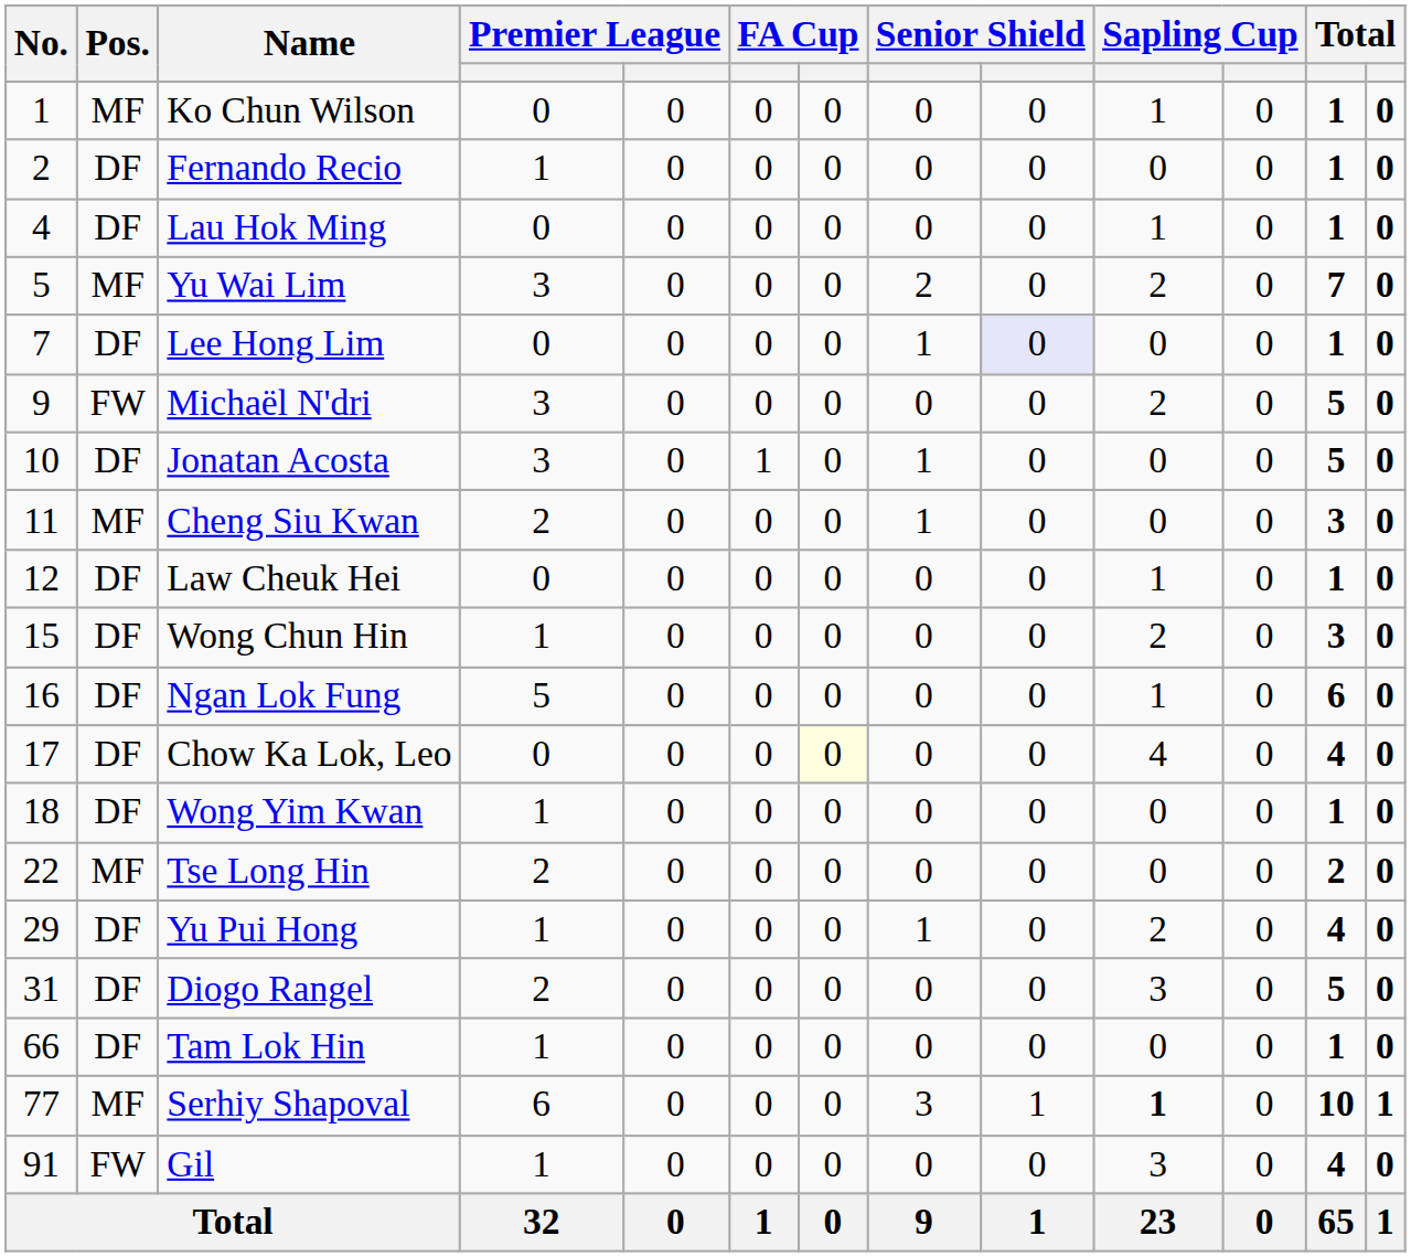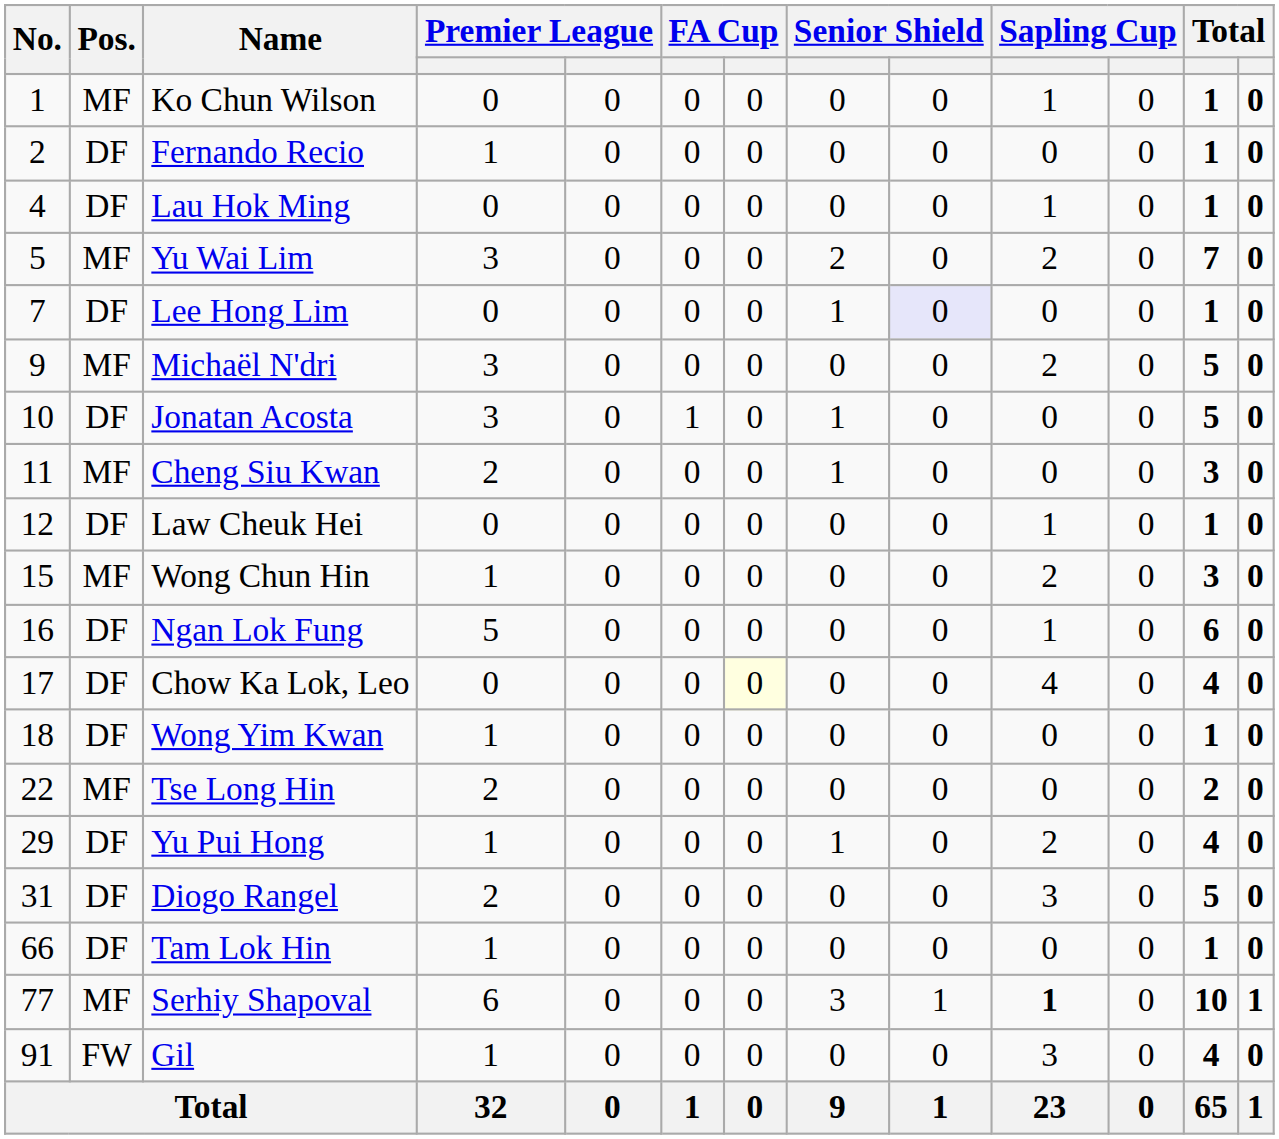 <table class="wikitable sortable" style="text-align: center">
 <tr>
 <th rowspan="2">No.</th>
 <th rowspan="2">Pos.</th>
 <th rowspan="2">Name</th>
 <th colspan="2"><a href='#'>Premier League</a></th>
 <th colspan="2"><a href='#'>FA Cup</a></th>
 <th colspan="2"><a href='#'>Senior Shield</a></th>
 <th colspan="2"><a href='#'>Sapling Cup</a></th>
 <th colspan="2"><strong>Total</strong></th>
 </tr>
 <tr>
 <th></th>
 <th></th>
 <th></th>
 <th></th>
 <th></th>
 <th></th>
 <th></th>
 <th></th>
 <th></th>
 <th></th>
 </tr>
 <tr>
 <td>1</td>
 <td>MF</td>
 <td align=left> Ko Chun Wilson</td>
 <td>0</td>
 <td>0</td>
 <td>0</td>
 <td>0</td>
 <td>0</td>
 <td>0</td>
 <td>1</td>
 <td>0</td>
 <td><strong>1</strong></td>
 <td><strong>0</strong></td>
 </tr>
 <tr>
 <td>2</td>
 <td>DF</td>
 <td align=left> <a href='#'>Fernando Recio</a></td>
 <td>1</td>
 <td>0</td>
 <td>0</td>
 <td>0</td>
 <td>0</td>
 <td>0</td>
 <td>0</td>
 <td>0</td>
 <td><strong>1</strong></td>
 <td><strong>0</strong></td>
 </tr>
 <tr>
 <td>4</td>
 <td>DF</td>
 <td align=left> <a href='#'>Lau Hok Ming</a></td>
 <td>0</td>
 <td>0</td>
 <td>0</td>
 <td>0</td>
 <td>0</td>
 <td>0</td>
 <td>1</td>
 <td>0</td>
 <td><strong>1</strong></td>
 <td><strong>0</strong></td>
 </tr>
 <tr>
 <td>5</td>
 <td>MF</td>
 <td align=left> <a href='#'>Yu Wai Lim</a></td>
 <td>3</td>
 <td>0</td>
 <td>0</td>
 <td>0</td>
 <td>2</td>
 <td>0</td>
 <td>2</td>
 <td>0</td>
 <td><strong>7</strong></td>
 <td><strong>0</strong></td>
 </tr>
 <tr>
 <td>7</td>
 <td>DF</td>
 <td align=left> <a href='#'>Lee Hong Lim</a></td>
 <td>0</td>
 <td>0</td>
 <td>0</td>
 <td>0</td>
 <td>1</td>
 <td style="background: lavender;">0</td>
 <td>0</td>
 <td>0</td>
 <td><strong>1</strong></td>
 <td><strong>0</strong></td>
 </tr>
 <tr>
 <td>9</td>
-<td>FW</td>
+<td>MF</td>
 <td align=left> <a href='#'>Michaël N'dri</a></td>
 <td>3</td>
 <td>0</td>
 <td>0</td>
 <td>0</td>
 <td>0</td>
 <td>0</td>
 <td>2</td>
 <td>0</td>
 <td><strong>5</strong></td>
 <td><strong>0</strong></td>
 </tr>
 <tr>
 <td>10</td>
 <td>DF</td>
 <td align=left> <a href='#'>Jonatan Acosta</a></td>
 <td>3</td>
 <td>0</td>
 <td>1</td>
 <td>0</td>
 <td>1</td>
 <td>0</td>
 <td>0</td>
 <td>0</td>
 <td><strong>5</strong></td>
 <td><strong>0</strong></td>
 </tr>
 <tr>
 <td>11</td>
 <td>MF</td>
 <td align=left> <a href='#'>Cheng Siu Kwan</a></td>
 <td>2</td>
 <td>0</td>
 <td>0</td>
 <td>0</td>
 <td>1</td>
 <td>0</td>
 <td>0</td>
 <td>0</td>
 <td><strong>3</strong></td>
 <td><strong>0</strong></td>
 </tr>
 <tr>
 <td>12</td>
 <td>DF</td>
 <td align=left> Law Cheuk Hei</td>
 <td>0</td>
 <td>0</td>
 <td>0</td>
 <td>0</td>
 <td>0</td>
 <td>0</td>
 <td>1</td>
 <td>0</td>
 <td><strong>1</strong></td>
 <td><strong>0</strong></td>
 </tr>
 <tr>
 <td>15</td>
-<td>DF</td>
+<td>MF</td>
 <td align=left> Wong Chun Hin</td>
 <td>1</td>
 <td>0</td>
 <td>0</td>
 <td>0</td>
 <td>0</td>
 <td>0</td>
 <td>2</td>
 <td>0</td>
 <td><strong>3</strong></td>
 <td><strong>0</strong></td>
 </tr>
 <tr>
 <td>16</td>
 <td>DF</td>
 <td align=left> <a href='#'>Ngan Lok Fung</a></td>
 <td>5</td>
 <td>0</td>
 <td>0</td>
 <td>0</td>
 <td>0</td>
 <td>0</td>
 <td>1</td>
 <td>0</td>
 <td><strong>6</strong></td>
 <td><strong>0</strong></td>
 </tr>
 <tr>
 <td>17</td>
 <td>DF</td>
 <td align=left> Chow Ka Lok, Leo</td>
 <td>0</td>
 <td>0</td>
 <td>0</td>
 <td style="background: lightyellow;">0</td>
 <td>0</td>
 <td>0</td>
 <td>4</td>
 <td>0</td>
 <td><strong>4</strong></td>
 <td><strong>0</strong></td>
 </tr>
 <tr>
 <td>18</td>
 <td>DF</td>
 <td align=left> <a href='#'>Wong Yim Kwan</a></td>
 <td>1</td>
 <td>0</td>
 <td>0</td>
 <td>0</td>
 <td>0</td>
 <td>0</td>
 <td>0</td>
 <td>0</td>
 <td><strong>1</strong></td>
 <td><strong>0</strong></td>
 </tr>
 <tr>
 <td>22</td>
 <td>MF</td>
 <td align=left> <a href='#'>Tse Long Hin</a></td>
 <td>2</td>
 <td>0</td>
 <td>0</td>
 <td>0</td>
 <td>0</td>
 <td>0</td>
 <td>0</td>
 <td>0</td>
 <td><strong>2</strong></td>
 <td><strong>0</strong></td>
 </tr>
 <tr>
 <td>29</td>
 <td>DF</td>
 <td align=left> <a href='#'>Yu Pui Hong</a></td>
 <td>1</td>
 <td>0</td>
 <td>0</td>
 <td>0</td>
 <td>1</td>
 <td>0</td>
 <td>2</td>
 <td>0</td>
 <td><strong>4</strong></td>
 <td><strong>0</strong></td>
 </tr>
 <tr>
 <td>31</td>
 <td>DF</td>
 <td align=left> <a href='#'>Diogo Rangel</a></td>
 <td>2</td>
 <td>0</td>
 <td>0</td>
 <td>0</td>
 <td>0</td>
 <td>0</td>
 <td>3</td>
 <td>0</td>
 <td><strong>5</strong></td>
 <td><strong>0</strong></td>
 </tr>
 <tr>
 <td>66</td>
 <td>DF</td>
 <td align=left> <a href='#'>Tam Lok Hin</a></td>
 <td>1</td>
 <td>0</td>
 <td>0</td>
 <td>0</td>
 <td>0</td>
 <td>0</td>
 <td>0</td>
 <td>0</td>
 <td><strong>1</strong></td>
 <td><strong>0</strong></td>
 </tr>
 <tr>
 <td>77</td>
 <td>MF</td>
 <td align=left> <a href='#'>Serhiy Shapoval</a></td>
 <td>6</td>
 <td>0</td>
 <td>0</td>
 <td>0</td>
 <td>3</td>
 <td>1</td>
 <td><strong>1</strong></td>
 <td>0</td>
 <td><strong>10</strong></td>
 <td><strong>1</strong></td>
 </tr>
 <tr>
 <td>91</td>
 <td>FW</td>
 <td align=left> <a href='#'>Gil</a></td>
 <td>1</td>
 <td>0</td>
 <td>0</td>
 <td>0</td>
 <td>0</td>
 <td>0</td>
 <td>3</td>
 <td>0</td>
 <td><strong>4</strong></td>
 <td><strong>0</strong></td>
 </tr>
 <tr>
 <th colspan="3">Total</th>
 <th>32</th>
 <th>0</th>
 <th>1</th>
 <th>0</th>
 <th>9</th>
 <th>1</th>
 <th>23</th>
 <th>0</th>
 <th>65</th>
 <th>1</th>
 </tr>
 </table>
